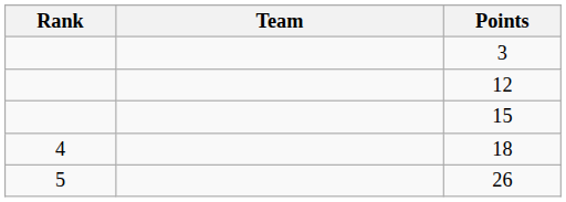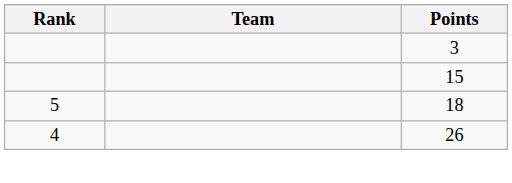 <table class="wikitable" width=50%>
 <tr>
 </tr>
 <tr>
 <th width=10%>Rank</th>
 <th width=30%>Team</th>
 <th width=10%>Points</th>
 </tr>
 <tr align="center">
 <td></td>
 <td align="left"></td>
 <td>3</td>
 </tr>
 <tr align="center">
 <td></td>
 <td align="left"></td>
-<td>12</td>
+<td>15</td>
 </tr>
 <tr align="center">
-<td></td>
+<td>5</td>
 <td align="left"></td>
-<td>15</td>
+<td>18</td>
 </tr>
 <tr align="center">
 <td>4</td>
 <td align="left"></td>
-<td>18</td>
-</tr>
-<tr align="center">
-<td>5</td>
-<td align="left"></td>
 <td>26</td>
 </tr>
 </table>
